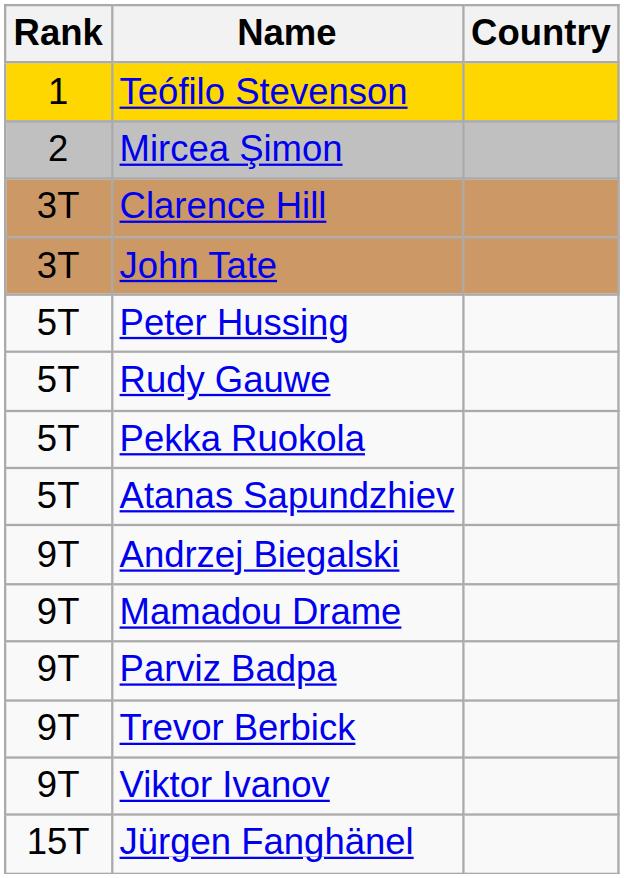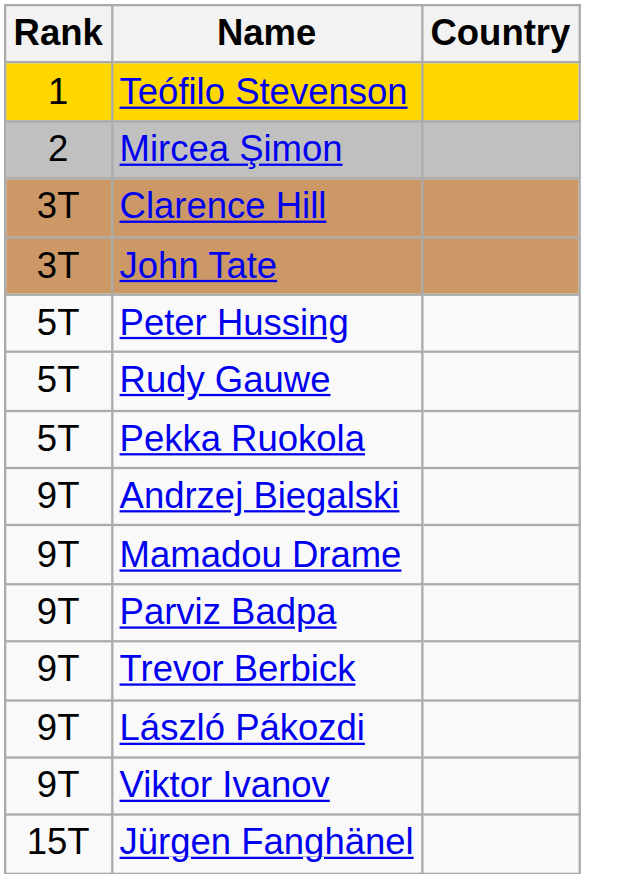 <table class="wikitable sortable" style="text-align:center">
 <tr>
 <th>Rank</th>
 <th>Name</th>
 <th>Country</th>
 </tr>
 <tr bgcolor=gold>
 <td>1</td>
 <td align="left"><a href='#'>Teófilo Stevenson</a></td>
 <td align="left"></td>
 </tr>
 <tr bgcolor=silver>
 <td>2</td>
 <td align="left"><a href='#'>Mircea Şimon</a></td>
 <td align="left"></td>
 </tr>
 <tr bgcolor=#CC9966>
 <td>3T</td>
 <td align="left"><a href='#'>Clarence Hill</a></td>
 <td align="left"></td>
 </tr>
 <tr bgcolor=#CC9966>
 <td>3T</td>
 <td align="left"><a href='#'>John Tate</a></td>
 <td align="left"></td>
 </tr>
 <tr>
 <td>5T</td>
 <td align="left"><a href='#'>Peter Hussing</a></td>
 <td align="left"></td>
 </tr>
 <tr>
 <td>5T</td>
 <td align="left"><a href='#'>Rudy Gauwe</a></td>
 <td align="left"></td>
 </tr>
 <tr>
 <td>5T</td>
 <td align="left"><a href='#'>Pekka Ruokola</a></td>
 <td align="left"></td>
 </tr>
 <tr>
-<td>5T</td>
-<td align="left"><a href='#'>Atanas Sapundzhiev</a></td>
-<td align="left"></td>
-</tr>
-<tr>
 <td>9T</td>
 <td align="left"><a href='#'>Andrzej Biegalski</a></td>
 <td align="left"></td>
 </tr>
 <tr>
 <td>9T</td>
 <td align="left"><a href='#'>Mamadou Drame</a></td>
 <td align="left"></td>
 </tr>
 <tr>
 <td>9T</td>
 <td align="left"><a href='#'>Parviz Badpa</a></td>
 <td align="left"></td>
 </tr>
 <tr>
 <td>9T</td>
 <td align="left"><a href='#'>Trevor Berbick</a></td>
 <td align="left"></td>
 </tr>
 <tr>
 <td>9T</td>
+<td align="left"><a href='#'>László Pákozdi</a></td>
+<td align="left"></td>
+</tr>
+<tr>
+<td>9T</td>
 <td align="left"><a href='#'>Viktor Ivanov</a></td>
 <td align="left"></td>
 </tr>
 <tr>
 <td>15T</td>
 <td align="left"><a href='#'>Jürgen Fanghänel</a></td>
 <td align="left"></td>
 </tr>
 </table>
